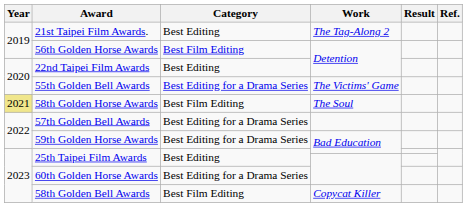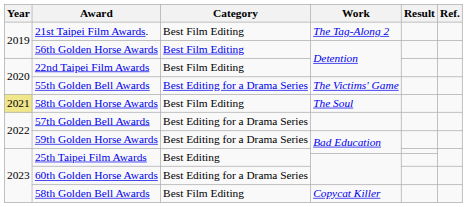 <table class="wikitable plainrowheaders">
 <tr>
 <th>Year</th>
 <th>Award</th>
 <th>Category</th>
 <th>Work</th>
 <th>Result</th>
 <th>Ref.</th>
 </tr>
 <tr>
 <td rowspan="2">2019</td>
 <td><a href='#'>21st Taipei Film Awards</a>.</td>
-<td>Best Editing</td>
+<td>Best Film Editing</td>
 <td><em><a href='#'>The Tag-Along 2</a></em></td>
 <td></td>
 <td></td>
 </tr>
 <tr>
 <td><a href='#'>56th Golden Horse Awards</a></td>
 <td><a href='#'>Best Film Editing</a></td>
 <td rowspan="2"><em><a href='#'>Detention</a></em></td>
 <td></td>
 <td></td>
 </tr>
 <tr>
 <td rowspan="2">2020</td>
 <td><a href='#'>22nd Taipei Film Awards</a></td>
-<td>Best Editing</td>
+<td>Best Film Editing</td>
 <td></td>
 <td></td>
 </tr>
 <tr>
 <td><a href='#'>55th Golden Bell Awards</a></td>
 <td><a href='#'>Best Editing for a Drama Series</a></td>
 <td><em><a href='#'>The Victims' Game</a></em></td>
 <td></td>
 <td></td>
 </tr>
 <tr>
 <td style="background: khaki;">2021</td>
 <td><a href='#'>58th Golden Horse Awards</a></td>
 <td>Best Film Editing</td>
 <td><em><a href='#'>The Soul</a></em></td>
 <td></td>
 <td></td>
 </tr>
 <tr>
 <td rowspan="2">2022</td>
 <td><a href='#'>57th Golden Bell Awards</a></td>
 <td>Best Editing for a Drama Series</td>
 <td><em></em></td>
 <td></td>
 <td></td>
 </tr>
 <tr>
 <td><a href='#'>59th Golden Horse Awards</a></td>
 <td>Best Editing for a Drama Series</td>
 <td rowspan="2"><em><a href='#'>Bad Education</a></em></td>
 <td></td>
 <td></td>
 </tr>
 <tr>
 <td rowspan="4">2023</td>
 <td rowspan="2"><a href='#'>25th Taipei Film Awards</a></td>
 <td rowspan="2">Best Editing</td>
 <td></td>
 <td rowspan="2"></td>
 </tr>
 <tr>
 <td rowspan="2"><em></em></td>
 <td></td>
 </tr>
 <tr>
 <td><a href='#'>60th Golden Horse Awards</a></td>
 <td>Best Editing for a Drama Series</td>
 <td></td>
 <td></td>
 </tr>
 <tr>
 <td><a href='#'>58th Golden Bell Awards</a></td>
 <td>Best Film Editing</td>
 <td><em><a href='#'>Copycat Killer</a></em></td>
 <td></td>
 <td></td>
 </tr>
 </table>
